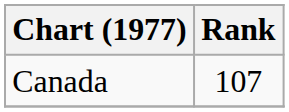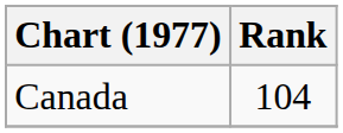 <table class="wikitable">
 <tr>
 <th align="left">Chart (1977)</th>
 <th style="text-align:center;">Rank</th>
 </tr>
 <tr>
 <td>Canada </td>
-<td style="text-align:center;">107</td>
+<td style="text-align:center;">104</td>
 </tr>
 <tr>
 </tr>
 </table>
